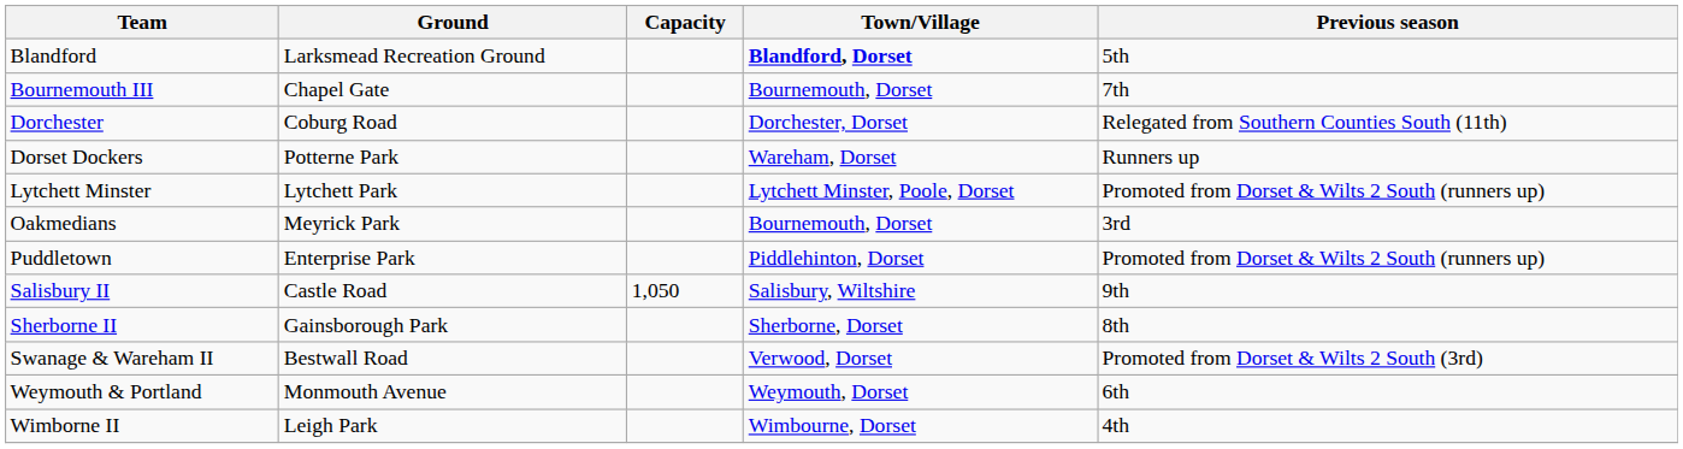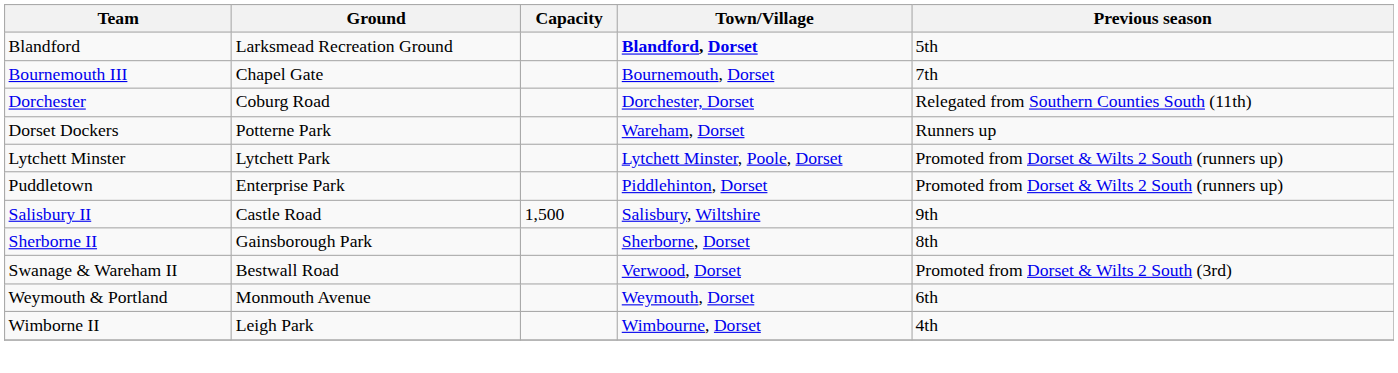 <table class="wikitable sortable" width=100%>
 <tr>
 <th>Team</th>
 <th>Ground</th>
 <th>Capacity</th>
 <th>Town/Village</th>
 <th>Previous season</th>
 </tr>
 <tr>
 <td>Blandford</td>
 <td>Larksmead Recreation Ground</td>
 <td></td>
 <td><strong><a href='#'>Blandford</a>, <a href='#'>Dorset</a></strong></td>
 <td>5th</td>
 </tr>
 <tr>
 <td><a href='#'>Bournemouth III</a></td>
 <td>Chapel Gate</td>
 <td></td>
 <td><a href='#'>Bournemouth</a>, <a href='#'>Dorset</a></td>
 <td>7th</td>
 </tr>
 <tr>
 <td><a href='#'>Dorchester</a></td>
 <td>Coburg Road</td>
 <td></td>
 <td><a href='#'>Dorchester, Dorset</a></td>
 <td>Relegated from <a href='#'>Southern Counties South</a> (11th)</td>
 </tr>
 <tr>
 <td>Dorset Dockers</td>
 <td>Potterne Park</td>
 <td></td>
 <td><a href='#'>Wareham</a>, <a href='#'>Dorset</a></td>
 <td>Runners up</td>
 </tr>
 <tr>
 <td>Lytchett Minster</td>
 <td>Lytchett Park</td>
 <td></td>
 <td><a href='#'>Lytchett Minster</a>, <a href='#'>Poole</a>, <a href='#'>Dorset</a></td>
 <td>Promoted from <a href='#'>Dorset & Wilts 2 South</a> (runners up)</td>
 </tr>
 <tr>
-<td>Oakmedians</td>
-<td>Meyrick Park</td>
-<td></td>
-<td><a href='#'>Bournemouth</a>, <a href='#'>Dorset</a></td>
-<td>3rd</td>
-</tr>
-<tr>
 <td>Puddletown</td>
 <td>Enterprise Park</td>
 <td></td>
 <td><a href='#'>Piddlehinton</a>, <a href='#'>Dorset</a></td>
 <td>Promoted from <a href='#'>Dorset & Wilts 2 South</a> (runners up)</td>
 </tr>
 <tr>
 <td><a href='#'>Salisbury II</a></td>
 <td>Castle Road</td>
-<td>1,050</td>
+<td>1,500</td>
 <td><a href='#'>Salisbury</a>, <a href='#'>Wiltshire</a></td>
 <td>9th</td>
 </tr>
 <tr>
 <td><a href='#'>Sherborne II</a></td>
 <td>Gainsborough Park</td>
 <td></td>
 <td><a href='#'>Sherborne</a>, <a href='#'>Dorset</a></td>
 <td>8th</td>
 </tr>
 <tr>
 <td>Swanage & Wareham II</td>
 <td>Bestwall Road</td>
 <td></td>
 <td><a href='#'>Verwood</a>, <a href='#'>Dorset</a></td>
 <td>Promoted from <a href='#'>Dorset & Wilts 2 South</a> (3rd)</td>
 </tr>
 <tr>
 <td>Weymouth & Portland</td>
 <td>Monmouth Avenue</td>
 <td></td>
 <td><a href='#'>Weymouth</a>, <a href='#'>Dorset</a></td>
 <td>6th</td>
 </tr>
 <tr>
 <td>Wimborne II</td>
 <td>Leigh Park</td>
 <td></td>
 <td><a href='#'>Wimbourne</a>, <a href='#'>Dorset</a></td>
 <td>4th</td>
 </tr>
 <tr>
 </tr>
 </table>
